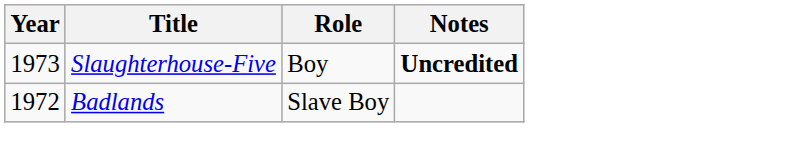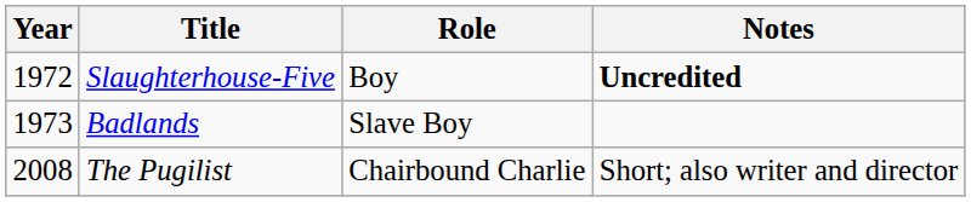 <table class="wikitable sortable">
 <tr>
 <th>Year</th>
 <th>Title</th>
 <th>Role</th>
 <th>Notes</th>
 </tr>
 <tr>
-<td>1973</td>
+<td>1972</td>
 <td><a href='#'><em>Slaughterhouse-Five</em></a></td>
 <td>Boy</td>
 <td><strong>Uncredited</strong></td>
 </tr>
 <tr>
-<td>1972</td>
+<td>1973</td>
 <td><a href='#'><em>Badlands</em></a></td>
 <td>Slave Boy</td>
 <td></td>
 </tr>
+<tr>
+<td>2008</td>
+<td><em>The Pugilist</em></td>
+<td>Chairbound Charlie</td>
+<td>Short; also writer and director</td>
+</tr>
 </table>
